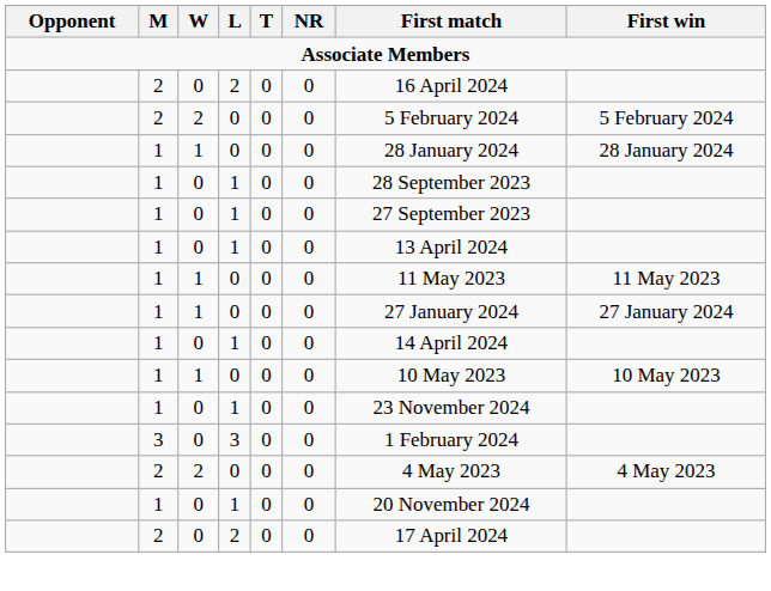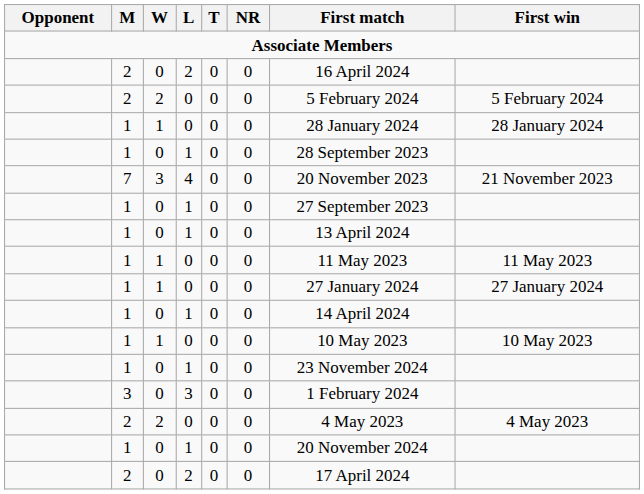 <table class="wikitable" style="text-align: center; width: 600px;">
 <tr>
 <th>Opponent</th>
 <th>M</th>
 <th>W</th>
 <th>L</th>
 <th>T</th>
 <th>NR</th>
 <th>First match</th>
 <th>First win</th>
 </tr>
 <tr>
 <td colspan="8" style="text-align:center;"><strong>Associate Members</strong></td>
 </tr>
 <tr>
 <td align=left></td>
 <td>2</td>
 <td>0</td>
 <td>2</td>
 <td>0</td>
 <td>0</td>
 <td>16 April 2024</td>
 <td></td>
 </tr>
 <tr>
 <td align=left></td>
 <td>2</td>
 <td>2</td>
 <td>0</td>
 <td>0</td>
 <td>0</td>
 <td>5 February 2024</td>
 <td>5 February 2024</td>
 </tr>
 <tr>
 <td align=left></td>
 <td>1</td>
 <td>1</td>
 <td>0</td>
 <td>0</td>
 <td>0</td>
 <td>28 January 2024</td>
 <td>28 January 2024</td>
 </tr>
 <tr>
 <td align=left></td>
 <td>1</td>
 <td>0</td>
 <td>1</td>
 <td>0</td>
 <td>0</td>
 <td>28 September 2023</td>
 <td></td>
+</tr>
+<tr>
+<td align=left></td>
+<td>7</td>
+<td>3</td>
+<td>4</td>
+<td>0</td>
+<td>0</td>
+<td>20 November 2023</td>
+<td>21 November 2023</td>
 </tr>
 <tr>
 <td align=left></td>
 <td>1</td>
 <td>0</td>
 <td>1</td>
 <td>0</td>
 <td>0</td>
 <td>27 September 2023</td>
 <td></td>
 </tr>
 <tr>
 <td align=left></td>
 <td>1</td>
 <td>0</td>
 <td>1</td>
 <td>0</td>
 <td>0</td>
 <td>13 April 2024</td>
 <td></td>
 </tr>
 <tr>
 <td align=left></td>
 <td>1</td>
 <td>1</td>
 <td>0</td>
 <td>0</td>
 <td>0</td>
 <td>11 May 2023</td>
 <td>11 May 2023</td>
 </tr>
 <tr>
 <td align=left></td>
 <td>1</td>
 <td>1</td>
 <td>0</td>
 <td>0</td>
 <td>0</td>
 <td>27 January 2024</td>
 <td>27 January 2024</td>
 </tr>
 <tr>
 <td align=left></td>
 <td>1</td>
 <td>0</td>
 <td>1</td>
 <td>0</td>
 <td>0</td>
 <td>14 April 2024</td>
 <td></td>
 </tr>
 <tr>
 <td align=left></td>
 <td>1</td>
 <td>1</td>
 <td>0</td>
 <td>0</td>
 <td>0</td>
 <td>10 May 2023</td>
 <td>10 May 2023</td>
 </tr>
 <tr>
 <td align=left></td>
 <td>1</td>
 <td>0</td>
 <td>1</td>
 <td>0</td>
 <td>0</td>
 <td>23 November 2024</td>
 <td></td>
 </tr>
 <tr>
 <td align=left></td>
 <td>3</td>
 <td>0</td>
 <td>3</td>
 <td>0</td>
 <td>0</td>
 <td>1 February 2024</td>
 <td></td>
 </tr>
 <tr>
 <td align=left></td>
 <td>2</td>
 <td>2</td>
 <td>0</td>
 <td>0</td>
 <td>0</td>
 <td>4 May 2023</td>
 <td>4 May 2023</td>
 </tr>
 <tr>
 <td align=left></td>
 <td>1</td>
 <td>0</td>
 <td>1</td>
 <td>0</td>
 <td>0</td>
 <td>20 November 2024</td>
 <td></td>
 </tr>
 <tr>
 <td align=left></td>
 <td>2</td>
 <td>0</td>
 <td>2</td>
 <td>0</td>
 <td>0</td>
 <td>17 April 2024</td>
 <td></td>
 </tr>
 </table>
